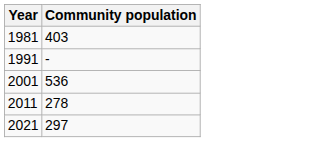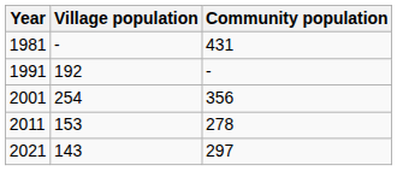 <table class="wikitable">
 <tr>
 <th>Year</th>
+<th>Village population</th>
 <th>Community population</th>
 </tr>
 <tr>
 <td>1981</td>
-<td>403</td>
+<td>-</td>
+<td>431</td>
 </tr>
 <tr>
 <td>1991</td>
+<td>192</td>
 <td>-</td>
 </tr>
 <tr>
 <td>2001</td>
-<td>536</td>
+<td>254</td>
+<td>356</td>
 </tr>
 <tr>
 <td>2011</td>
+<td>153</td>
 <td>278</td>
 </tr>
 <tr>
 <td>2021</td>
+<td>143</td>
 <td>297</td>
 </tr>
 </table>
